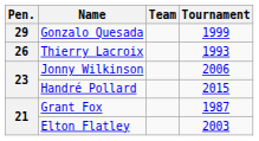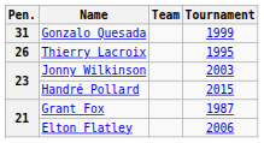 <table class="wikitable">
 <tr>
 <th>Pen.</th>
 <th>Name</th>
 <th>Team</th>
 <th>Tournament</th>
 </tr>
 <tr>
-<th>29</th>
+<th>31</th>
 <td><a href='#'>Gonzalo Quesada</a></td>
 <td></td>
 <td align=center><a href='#'>1999</a></td>
 </tr>
 <tr>
 <th>26</th>
 <td><a href='#'>Thierry Lacroix</a></td>
 <td></td>
-<td align=center><a href='#'>1993</a></td>
+<td align=center><a href='#'>1995</a></td>
 </tr>
 <tr>
 <th rowspan="2">23</th>
 <td><a href='#'>Jonny Wilkinson</a></td>
 <td></td>
-<td align="center"><a href='#'>2006</a></td>
+<td align="center"><a href='#'>2003</a></td>
 </tr>
 <tr>
 <td><a href='#'>Handré Pollard</a></td>
 <td></td>
 <td align="center"><a href='#'>2015</a></td>
 </tr>
 <tr>
 <th rowspan="2">21</th>
 <td><a href='#'>Grant Fox</a></td>
 <td></td>
 <td align=center><a href='#'>1987</a></td>
 </tr>
 <tr>
 <td><a href='#'>Elton Flatley</a></td>
 <td></td>
-<td align=center><a href='#'>2003</a></td>
+<td align=center><a href='#'>2006</a></td>
 </tr>
 </table>
